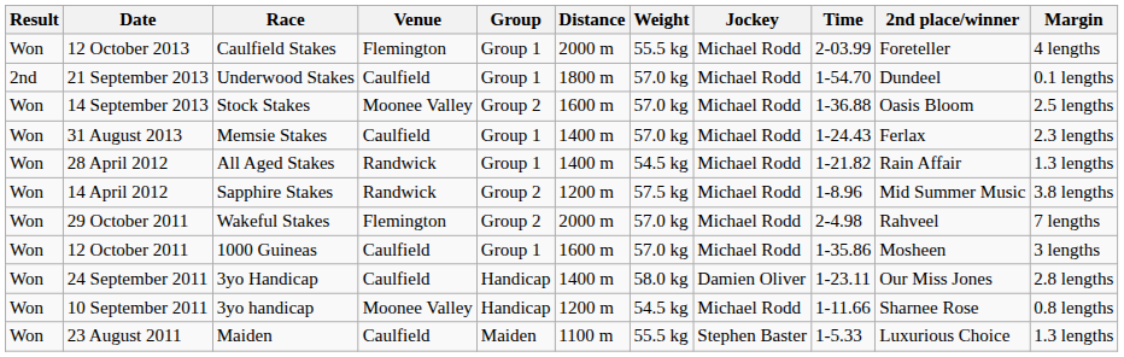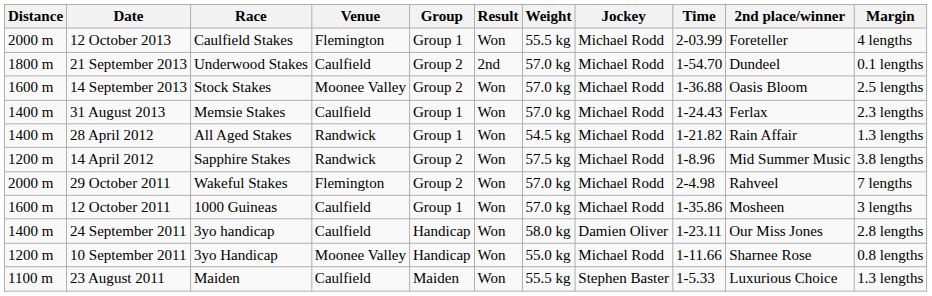 <table class="wikitable">
 <tr>
-<th>Result</th>
+<th>Distance</th>
 <th>Date</th>
 <th>Race</th>
 <th>Venue</th>
 <th>Group</th>
-<th>Distance</th>
+<th>Result</th>
 <th>Weight</th>
 <th>Jockey</th>
 <th>Time</th>
 <th>2nd place/winner</th>
 <th>Margin</th>
 </tr>
 <tr>
-<td>Won</td>
+<td>2000 m</td>
 <td>12 October 2013</td>
 <td>Caulfield Stakes</td>
 <td>Flemington</td>
 <td>Group 1</td>
-<td>2000 m</td>
+<td>Won</td>
 <td>55.5 kg</td>
 <td>Michael Rodd</td>
 <td>2-03.99</td>
 <td>Foreteller</td>
 <td>4 lengths</td>
 </tr>
 <tr>
-<td>2nd</td>
+<td>1800 m</td>
 <td>21 September 2013</td>
 <td>Underwood Stakes</td>
 <td>Caulfield</td>
-<td>Group 1</td>
-<td>1800 m</td>
+<td>Group 2</td>
+<td>2nd</td>
 <td>57.0 kg</td>
 <td>Michael Rodd</td>
 <td>1-54.70</td>
 <td>Dundeel</td>
 <td>0.1 lengths</td>
 </tr>
 <tr>
-<td>Won</td>
+<td>1600 m</td>
 <td>14 September 2013</td>
 <td>Stock Stakes</td>
 <td>Moonee Valley</td>
 <td>Group 2</td>
-<td>1600 m</td>
+<td>Won</td>
 <td>57.0 kg</td>
 <td>Michael Rodd</td>
 <td>1-36.88</td>
 <td>Oasis Bloom</td>
 <td>2.5 lengths</td>
 </tr>
 <tr>
-<td>Won</td>
+<td>1400 m</td>
 <td>31 August 2013</td>
 <td>Memsie Stakes</td>
 <td>Caulfield</td>
 <td>Group 1</td>
-<td>1400 m</td>
+<td>Won</td>
 <td>57.0 kg</td>
 <td>Michael Rodd</td>
 <td>1-24.43</td>
 <td>Ferlax</td>
 <td>2.3 lengths</td>
 </tr>
 <tr>
-<td>Won</td>
+<td>1400 m</td>
 <td>28 April 2012</td>
 <td>All Aged Stakes</td>
 <td>Randwick</td>
 <td>Group 1</td>
-<td>1400 m</td>
+<td>Won</td>
 <td>54.5 kg</td>
 <td>Michael Rodd</td>
 <td>1-21.82</td>
 <td>Rain Affair</td>
 <td>1.3 lengths</td>
 </tr>
 <tr>
-<td>Won</td>
+<td>1200 m</td>
 <td>14 April 2012</td>
 <td>Sapphire Stakes</td>
 <td>Randwick</td>
 <td>Group 2</td>
-<td>1200 m</td>
+<td>Won</td>
 <td>57.5 kg</td>
 <td>Michael Rodd</td>
 <td>1-8.96</td>
 <td>Mid Summer Music</td>
 <td>3.8 lengths</td>
 </tr>
 <tr>
-<td>Won</td>
+<td>2000 m</td>
 <td>29 October 2011</td>
 <td>Wakeful Stakes</td>
 <td>Flemington</td>
 <td>Group 2</td>
-<td>2000 m</td>
+<td>Won</td>
 <td>57.0 kg</td>
 <td>Michael Rodd</td>
 <td>2-4.98</td>
 <td>Rahveel</td>
 <td>7 lengths</td>
 </tr>
 <tr>
-<td>Won</td>
+<td>1600 m</td>
 <td>12 October 2011</td>
 <td>1000 Guineas</td>
 <td>Caulfield</td>
 <td>Group 1</td>
-<td>1600 m</td>
+<td>Won</td>
 <td>57.0 kg</td>
 <td>Michael Rodd</td>
 <td>1-35.86</td>
 <td>Mosheen</td>
 <td>3 lengths</td>
 </tr>
 <tr>
-<td>Won</td>
+<td>1400 m</td>
 <td>24 September 2011</td>
-<td>3yo Handicap</td>
+<td>3yo handicap</td>
 <td>Caulfield</td>
 <td>Handicap</td>
-<td>1400 m</td>
+<td>Won</td>
 <td>58.0 kg</td>
 <td>Damien Oliver</td>
 <td>1-23.11</td>
 <td>Our Miss Jones</td>
 <td>2.8 lengths</td>
 </tr>
 <tr>
-<td>Won</td>
+<td>1200 m</td>
 <td>10 September 2011</td>
-<td>3yo handicap</td>
+<td>3yo Handicap</td>
 <td>Moonee Valley</td>
 <td>Handicap</td>
-<td>1200 m</td>
-<td>54.5 kg</td>
+<td>Won</td>
+<td>55.0 kg</td>
 <td>Michael Rodd</td>
 <td>1-11.66</td>
 <td>Sharnee Rose</td>
 <td>0.8 lengths</td>
 </tr>
 <tr>
-<td>Won</td>
+<td>1100 m</td>
 <td>23 August 2011</td>
 <td>Maiden</td>
 <td>Caulfield</td>
 <td>Maiden</td>
-<td>1100 m</td>
+<td>Won</td>
 <td>55.5 kg</td>
 <td>Stephen Baster</td>
 <td>1-5.33</td>
 <td>Luxurious Choice</td>
 <td>1.3 lengths</td>
 </tr>
 </table>
